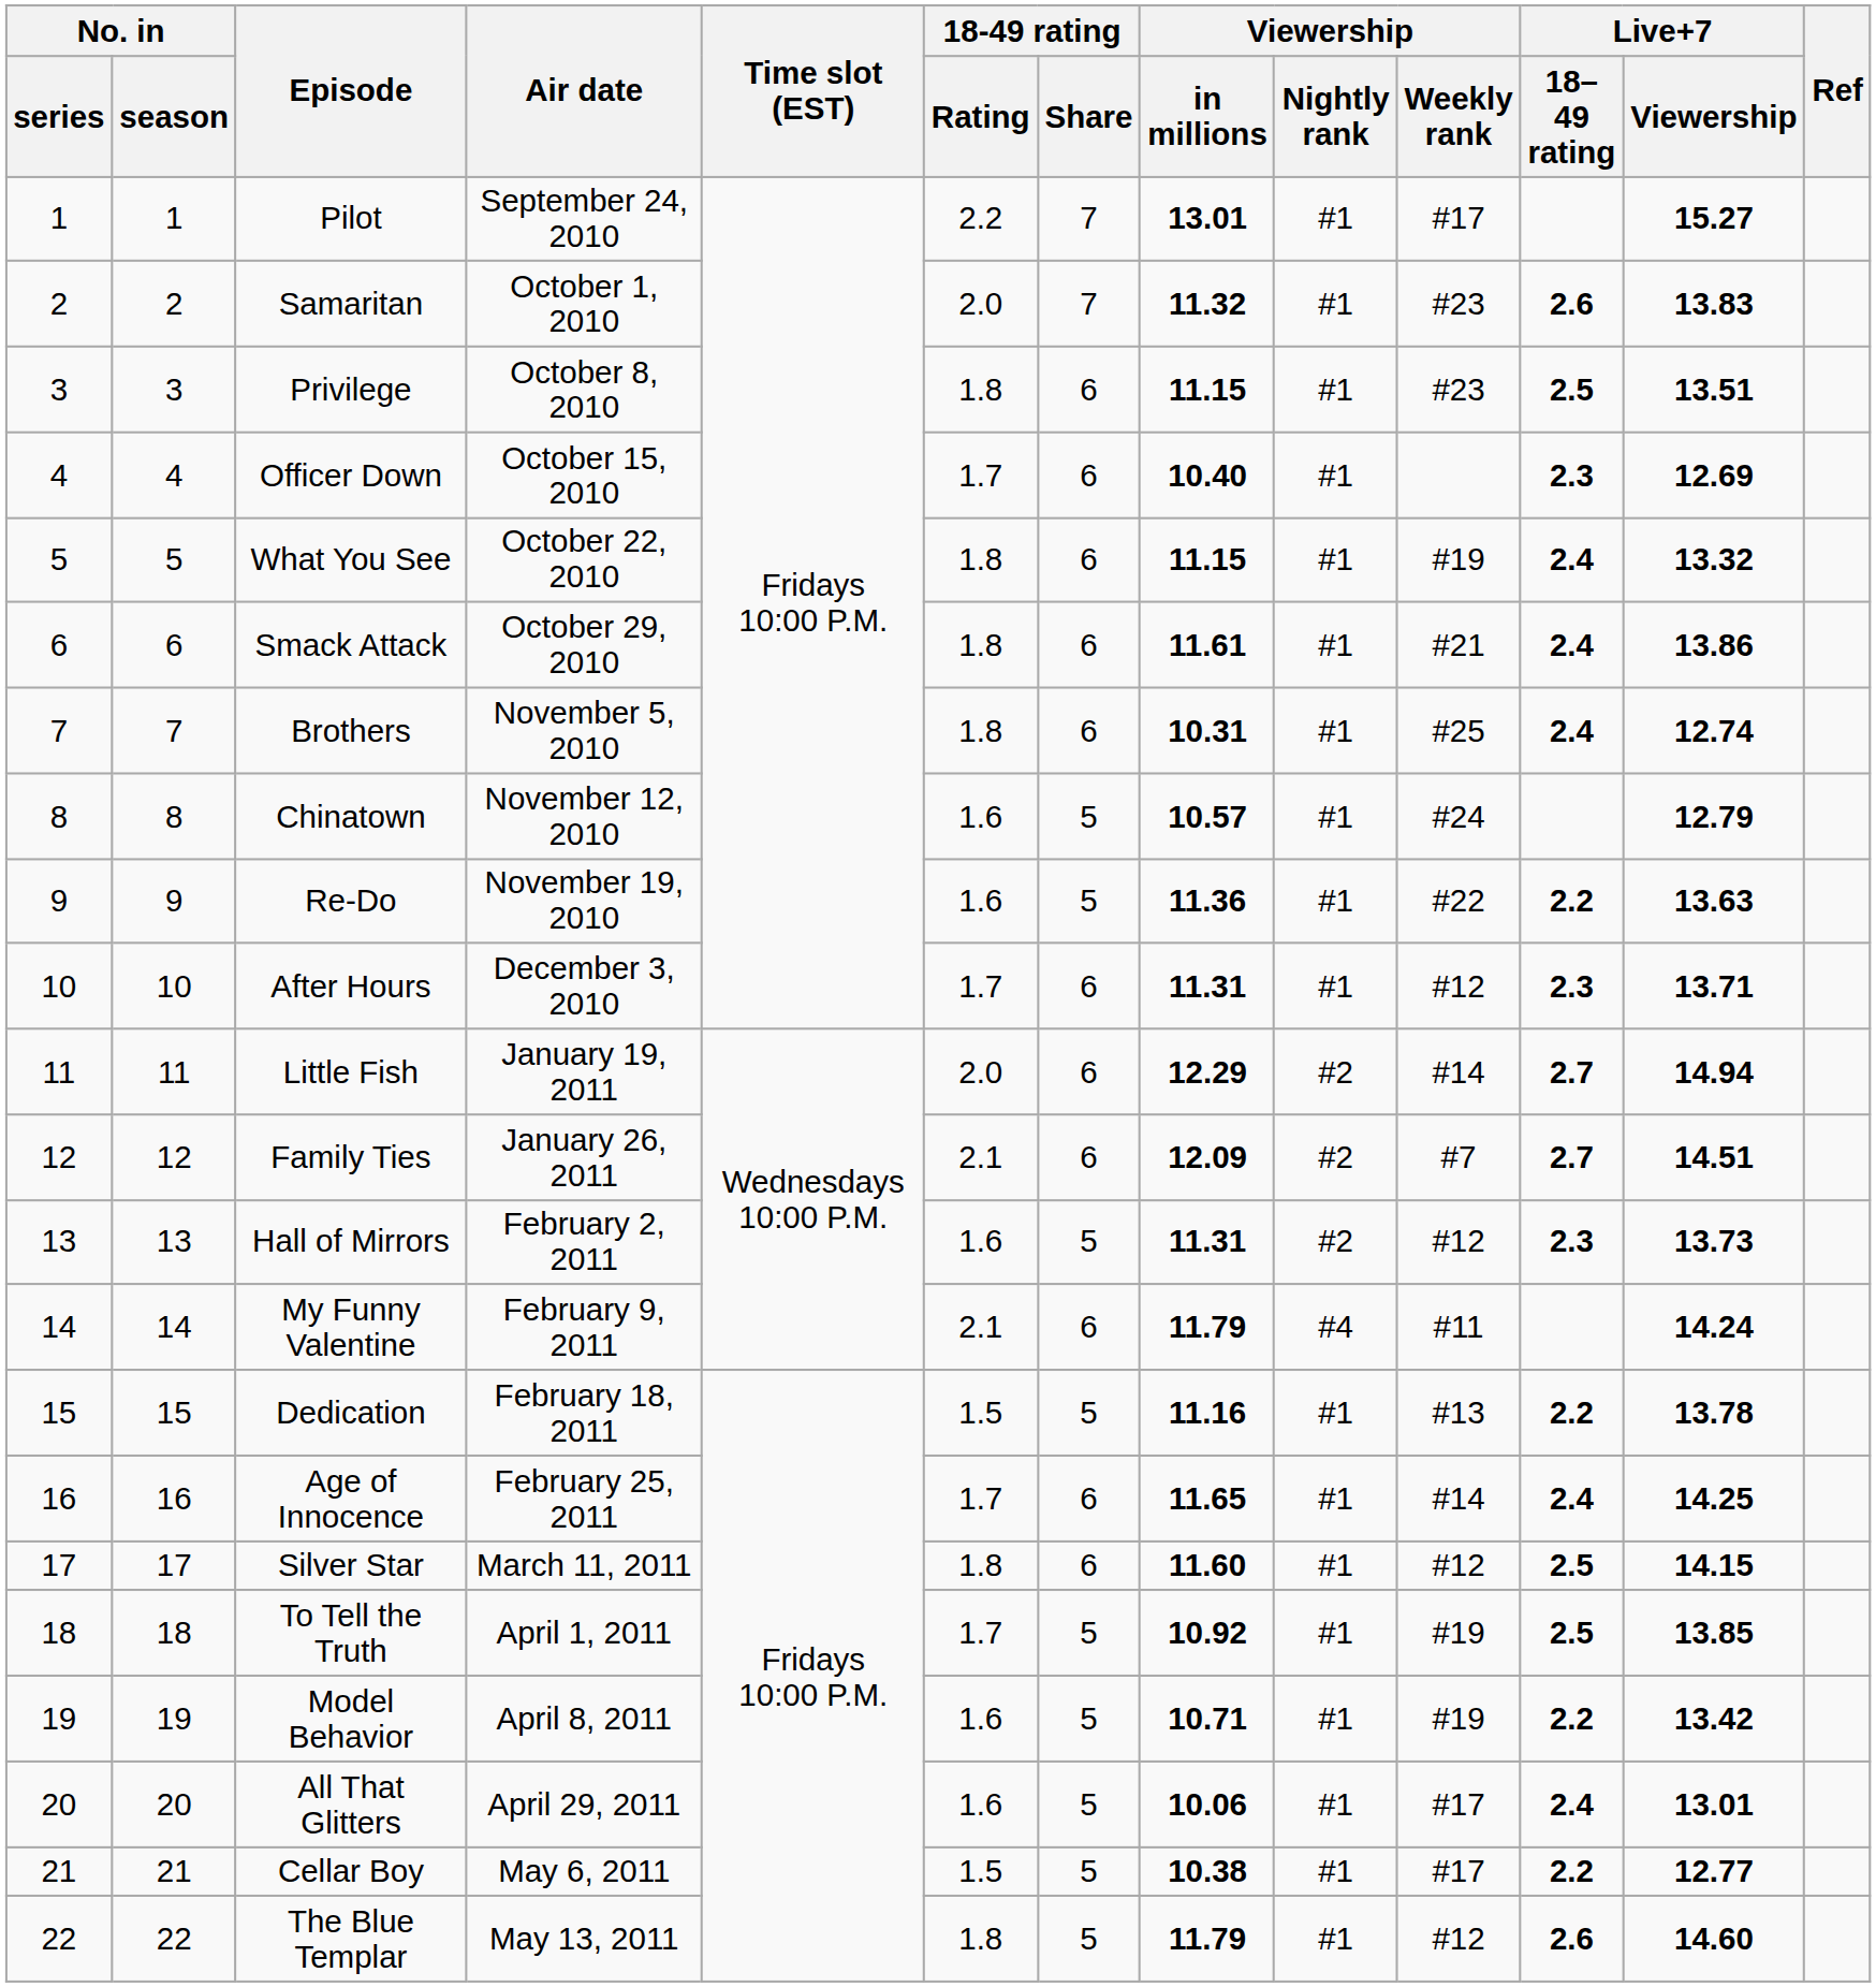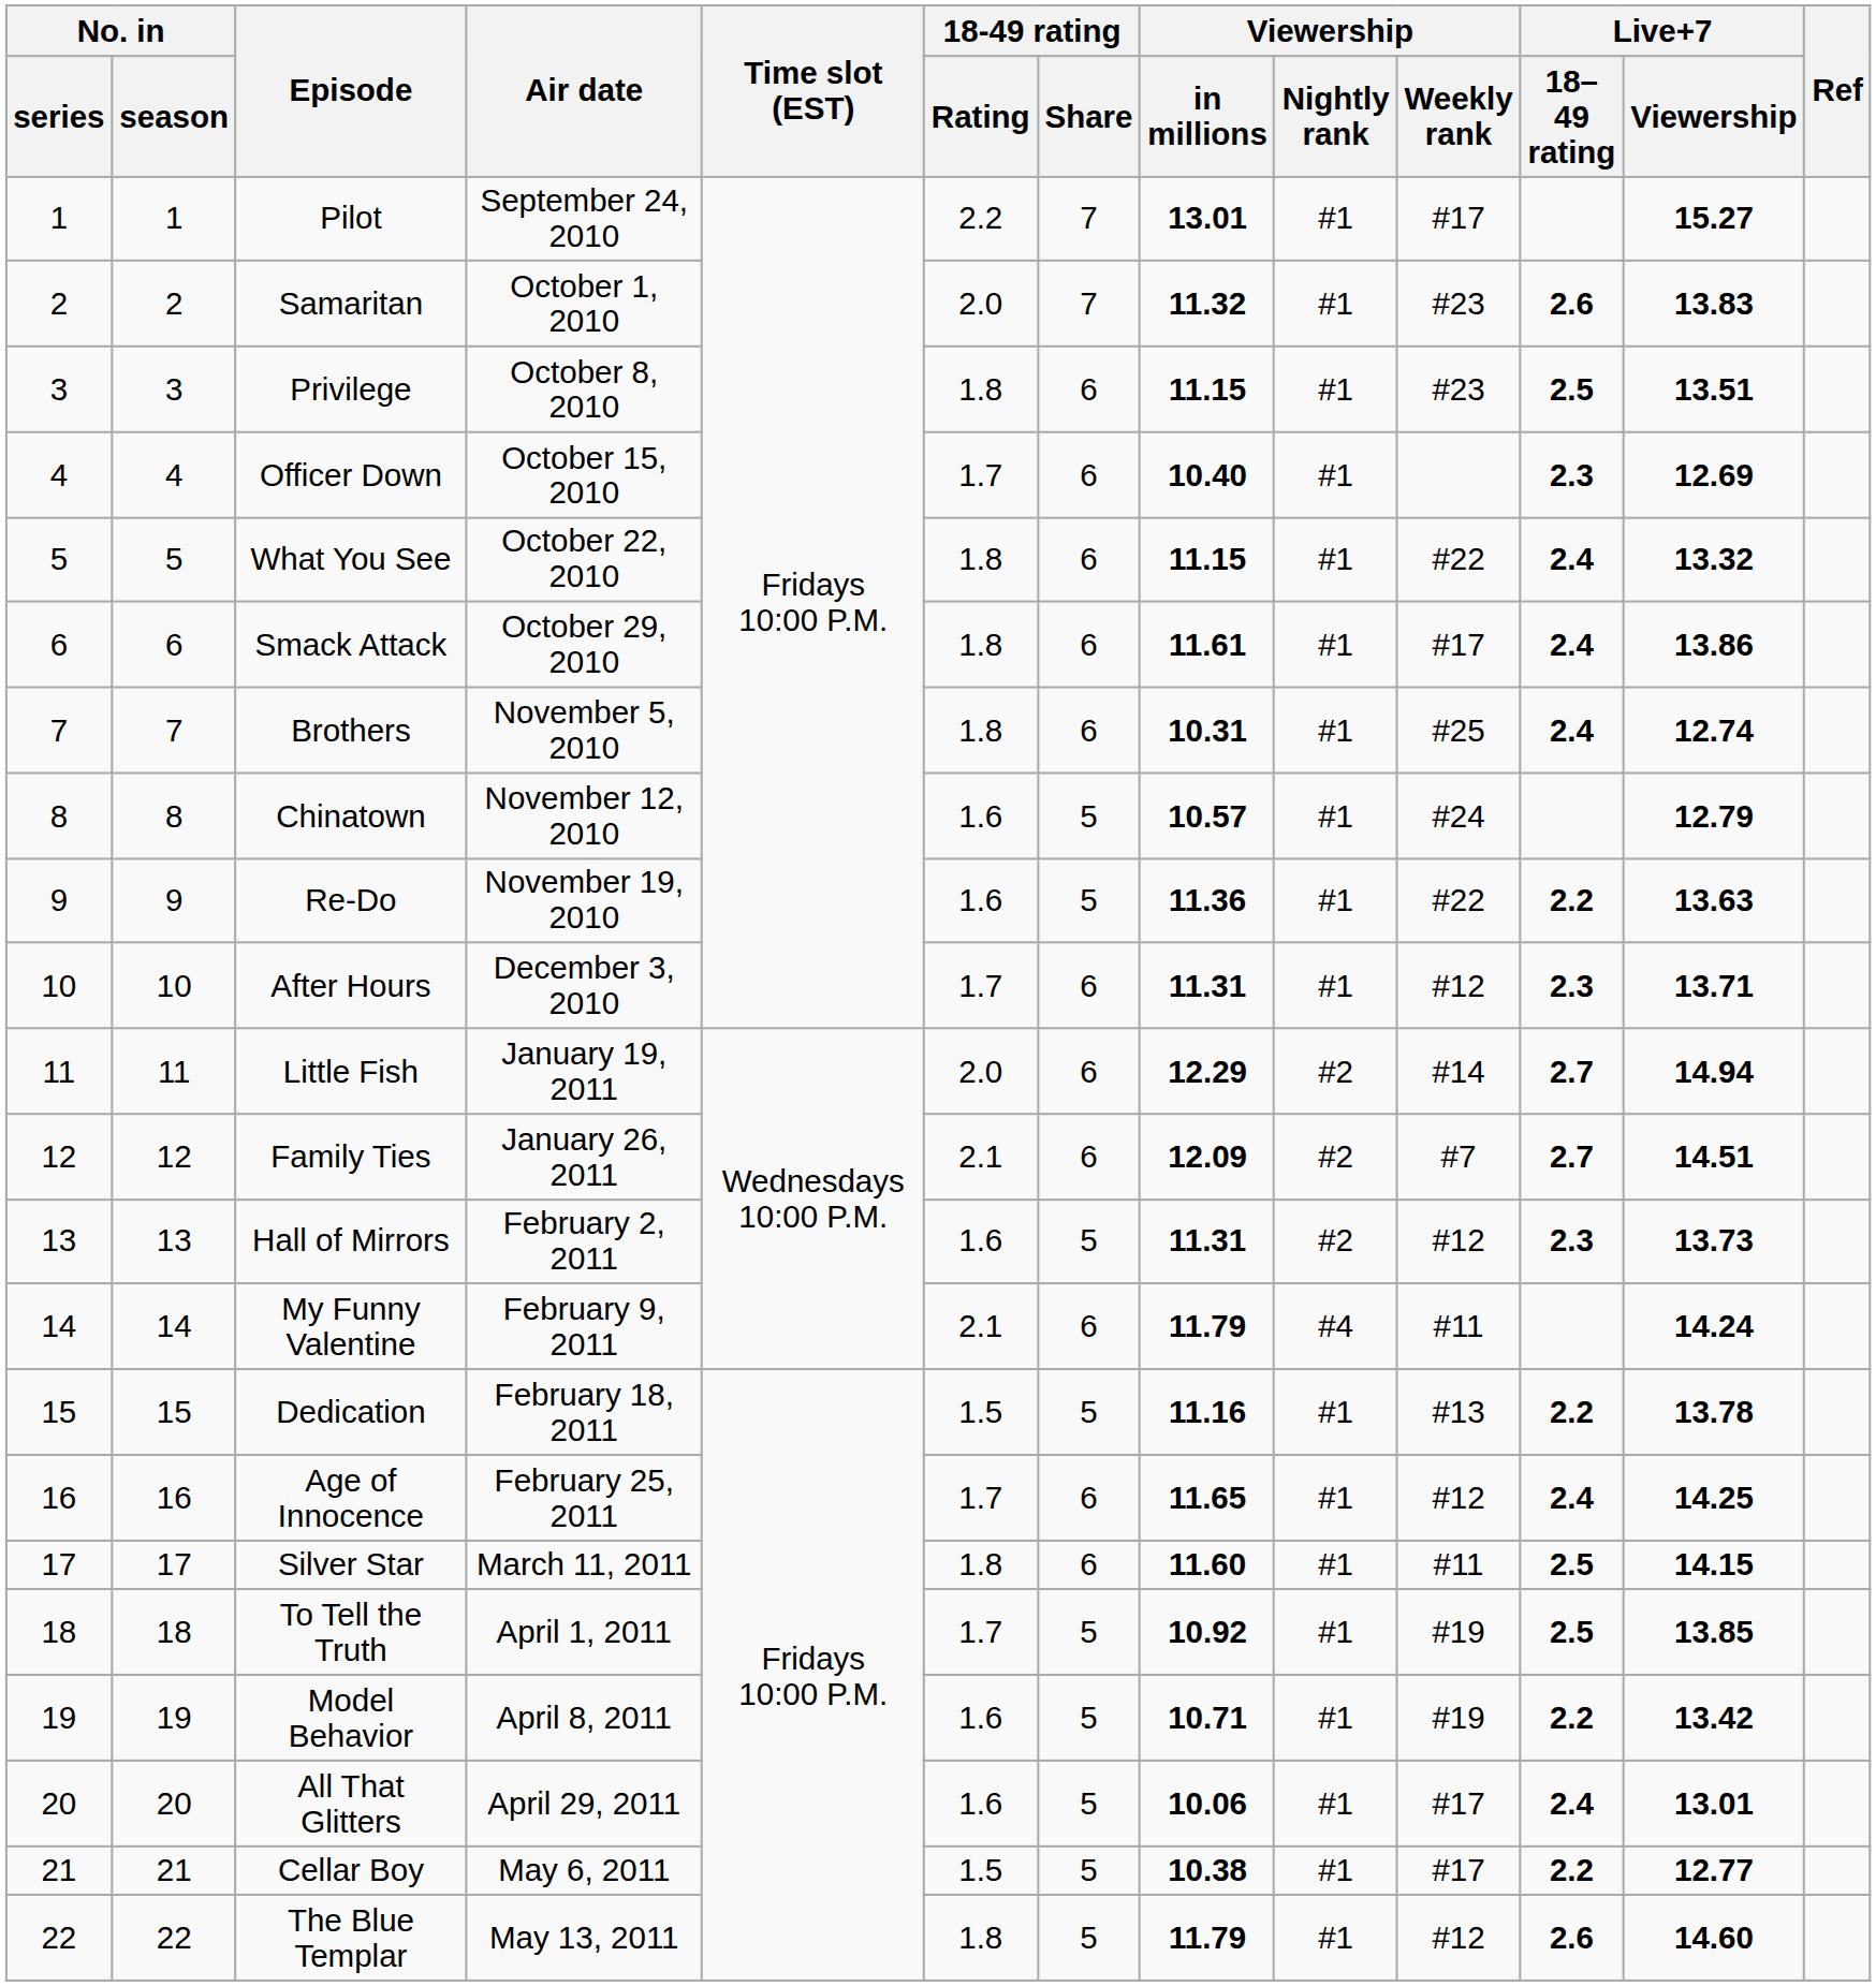 <table class="wikitable" style="font-size:90%; text-align:center; width: 96%; margin-left: auto; margin-right: auto;">
 <tr>
 <th colspan="2">No. in</th>
 <th rowspan="2">Episode</th>
 <th rowspan="2">Air date</th>
 <th rowspan="2">Time slot (EST)</th>
 <th colspan="2">18-49 rating</th>
 <th colspan="3">Viewership</th>
 <th colspan="2">Live+7</th>
 <th rowspan="2">Ref</th>
 </tr>
 <tr>
 <th>series</th>
 <th>season</th>
 <th>Rating</th>
 <th>Share</th>
 <th>in <br>millions</th>
 <th>Nightly <br>rank</th>
 <th>Weekly <br>rank</th>
 <th>18–49 <br>rating</th>
 <th>Viewership</th>
 </tr>
 <tr>
 <td style="text-align:center">1</td>
 <td style="text-align:center">1</td>
 <td>Pilot</td>
 <td>September 24, 2010</td>
 <td style="text-align:center" rowspan="10">Fridays<br>10:00 P.M.</td>
 <td>2.2</td>
 <td>7</td>
 <td><strong>13.01</strong></td>
 <td>#1</td>
 <td>#17</td>
 <td></td>
 <td><strong>15.27</strong></td>
 <td></td>
 </tr>
 <tr>
 <td>2</td>
 <td>2</td>
 <td>Samaritan</td>
 <td>October 1, 2010</td>
 <td>2.0</td>
 <td>7</td>
 <td><strong>11.32</strong></td>
 <td>#1</td>
 <td>#23</td>
 <td><strong>2.6</strong></td>
 <td><strong>13.83</strong></td>
 <td></td>
 </tr>
 <tr>
 <td>3</td>
 <td>3</td>
 <td>Privilege</td>
 <td>October 8, 2010</td>
 <td>1.8</td>
 <td>6</td>
 <td><strong>11.15</strong></td>
 <td>#1</td>
 <td>#23</td>
 <td><strong>2.5</strong></td>
 <td><strong>13.51</strong></td>
 <td></td>
 </tr>
 <tr>
 <td>4</td>
 <td>4</td>
 <td>Officer Down</td>
 <td>October 15, 2010</td>
 <td>1.7</td>
 <td>6</td>
 <td><strong>10.40</strong></td>
 <td>#1</td>
 <td></td>
 <td><strong>2.3</strong></td>
 <td><strong>12.69</strong></td>
 <td></td>
 </tr>
 <tr>
 <td>5</td>
 <td>5</td>
 <td>What You See</td>
 <td>October 22, 2010</td>
 <td>1.8</td>
 <td>6</td>
 <td><strong>11.15</strong></td>
 <td>#1</td>
-<td>#19</td>
+<td>#22</td>
 <td><strong>2.4</strong></td>
 <td><strong>13.32</strong></td>
 <td></td>
 </tr>
 <tr>
 <td>6</td>
 <td>6</td>
 <td>Smack Attack</td>
 <td>October 29, 2010</td>
 <td>1.8</td>
 <td>6</td>
 <td><strong>11.61</strong></td>
 <td>#1</td>
-<td>#21</td>
+<td>#17</td>
 <td><strong>2.4</strong></td>
 <td><strong>13.86</strong></td>
 <td></td>
 </tr>
 <tr>
 <td>7</td>
 <td>7</td>
 <td>Brothers</td>
 <td>November 5, 2010</td>
 <td>1.8</td>
 <td>6</td>
 <td><strong>10.31</strong></td>
 <td>#1</td>
 <td>#25</td>
 <td><strong>2.4</strong></td>
 <td><strong>12.74</strong></td>
 <td></td>
 </tr>
 <tr>
 <td>8</td>
 <td>8</td>
 <td>Chinatown</td>
 <td>November 12, 2010</td>
 <td>1.6</td>
 <td>5</td>
 <td><strong>10.57</strong></td>
 <td>#1</td>
 <td>#24</td>
 <td></td>
 <td><strong>12.79</strong></td>
 <td></td>
 </tr>
 <tr>
 <td>9</td>
 <td>9</td>
 <td>Re-Do</td>
 <td>November 19, 2010</td>
 <td>1.6</td>
 <td>5</td>
 <td><strong>11.36</strong></td>
 <td>#1</td>
 <td>#22</td>
 <td><strong>2.2</strong></td>
 <td><strong>13.63</strong></td>
 <td></td>
 </tr>
 <tr>
 <td>10</td>
 <td>10</td>
 <td>After Hours</td>
 <td>December 3, 2010</td>
 <td>1.7</td>
 <td>6</td>
 <td><strong>11.31</strong></td>
 <td>#1</td>
 <td>#12</td>
 <td><strong>2.3</strong></td>
 <td><strong>13.71</strong></td>
 <td></td>
 </tr>
 <tr>
 <td style="text-align:center">11</td>
 <td style="text-align:center">11</td>
 <td>Little Fish</td>
 <td>January 19, 2011</td>
 <td style="text-align:center" rowspan="4">Wednesdays<br>10:00 P.M.</td>
 <td>2.0</td>
 <td>6</td>
 <td><strong>12.29</strong></td>
 <td>#2</td>
 <td>#14</td>
 <td><strong>2.7</strong></td>
 <td><strong>14.94</strong></td>
 <td></td>
 </tr>
 <tr>
 <td>12</td>
 <td>12</td>
 <td>Family Ties</td>
 <td>January 26, 2011</td>
 <td>2.1</td>
 <td>6</td>
 <td><strong>12.09</strong></td>
 <td>#2</td>
 <td>#7</td>
 <td><strong>2.7</strong></td>
 <td><strong>14.51</strong></td>
 <td></td>
 </tr>
 <tr>
 <td>13</td>
 <td>13</td>
 <td>Hall of Mirrors</td>
 <td>February 2, 2011</td>
 <td>1.6</td>
 <td>5</td>
 <td><strong>11.31</strong></td>
 <td>#2</td>
 <td>#12</td>
 <td><strong>2.3</strong></td>
 <td><strong>13.73</strong></td>
 <td></td>
 </tr>
 <tr>
 <td>14</td>
 <td>14</td>
 <td>My Funny Valentine</td>
 <td>February 9, 2011</td>
 <td>2.1</td>
 <td>6</td>
 <td><strong>11.79</strong></td>
 <td>#4</td>
 <td>#11</td>
 <td></td>
 <td><strong>14.24</strong></td>
 <td></td>
 </tr>
 <tr>
 <td style="text-align:center">15</td>
 <td style="text-align:center">15</td>
 <td>Dedication</td>
 <td>February 18, 2011</td>
 <td style="text-align:center" rowspan="8">Fridays<br>10:00 P.M.</td>
 <td>1.5</td>
 <td>5</td>
 <td><strong>11.16</strong></td>
 <td>#1</td>
 <td>#13</td>
 <td><strong>2.2</strong></td>
 <td><strong>13.78</strong></td>
 <td></td>
 </tr>
 <tr>
 <td>16</td>
 <td>16</td>
 <td>Age of Innocence</td>
 <td>February 25, 2011</td>
 <td>1.7</td>
 <td>6</td>
 <td><strong>11.65</strong></td>
 <td>#1</td>
-<td>#14</td>
+<td>#12</td>
 <td><strong>2.4</strong></td>
 <td><strong>14.25</strong></td>
 <td></td>
 </tr>
 <tr>
 <td>17</td>
 <td>17</td>
 <td>Silver Star</td>
 <td>March 11, 2011</td>
 <td>1.8</td>
 <td>6</td>
 <td><strong>11.60</strong></td>
 <td>#1</td>
-<td>#12</td>
+<td>#11</td>
 <td><strong>2.5</strong></td>
 <td><strong>14.15</strong></td>
 <td></td>
 </tr>
 <tr>
 <td>18</td>
 <td>18</td>
 <td>To Tell the Truth</td>
 <td>April 1, 2011</td>
 <td>1.7</td>
 <td>5</td>
 <td><strong>10.92</strong></td>
 <td>#1</td>
 <td>#19</td>
 <td><strong>2.5</strong></td>
 <td><strong>13.85</strong></td>
 <td></td>
 </tr>
 <tr>
 <td>19</td>
 <td>19</td>
 <td>Model Behavior</td>
 <td>April 8, 2011</td>
 <td>1.6</td>
 <td>5</td>
 <td><strong>10.71</strong></td>
 <td>#1</td>
 <td>#19</td>
 <td><strong>2.2</strong></td>
 <td><strong>13.42</strong></td>
 <td></td>
 </tr>
 <tr>
 <td>20</td>
 <td>20</td>
 <td>All That Glitters</td>
 <td>April 29, 2011</td>
 <td>1.6</td>
 <td>5</td>
 <td><strong>10.06</strong></td>
 <td>#1</td>
 <td>#17</td>
 <td><strong>2.4</strong></td>
 <td><strong>13.01</strong></td>
 <td></td>
 </tr>
 <tr>
 <td>21</td>
 <td>21</td>
 <td>Cellar Boy</td>
 <td>May 6, 2011</td>
 <td>1.5</td>
 <td>5</td>
 <td><strong>10.38</strong></td>
 <td>#1</td>
 <td>#17</td>
 <td><strong>2.2</strong></td>
 <td><strong>12.77</strong></td>
 <td></td>
 </tr>
 <tr>
 <td>22</td>
 <td>22</td>
 <td>The Blue Templar</td>
 <td>May 13, 2011</td>
 <td>1.8</td>
 <td>5</td>
 <td><strong>11.79</strong></td>
 <td>#1</td>
 <td>#12</td>
 <td><strong>2.6</strong></td>
 <td><strong>14.60</strong></td>
 <td></td>
 </tr>
 </table>
